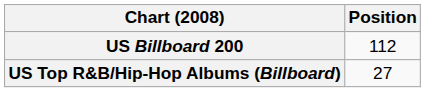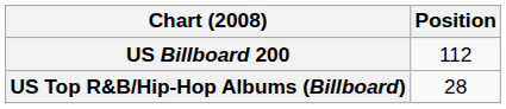 <table class="wikitable sortable plainrowheaders" style="text-align:center">
 <tr>
 <th scope="col">Chart (2008)</th>
 <th scope="col">Position</th>
 </tr>
 <tr>
 <th scope="row">US <em>Billboard</em> 200</th>
 <td>112</td>
 </tr>
 <tr>
 <th scope="row">US Top R&B/Hip-Hop Albums (<em>Billboard</em>)</th>
-<td>27</td>
+<td>28</td>
 </tr>
 </table>
